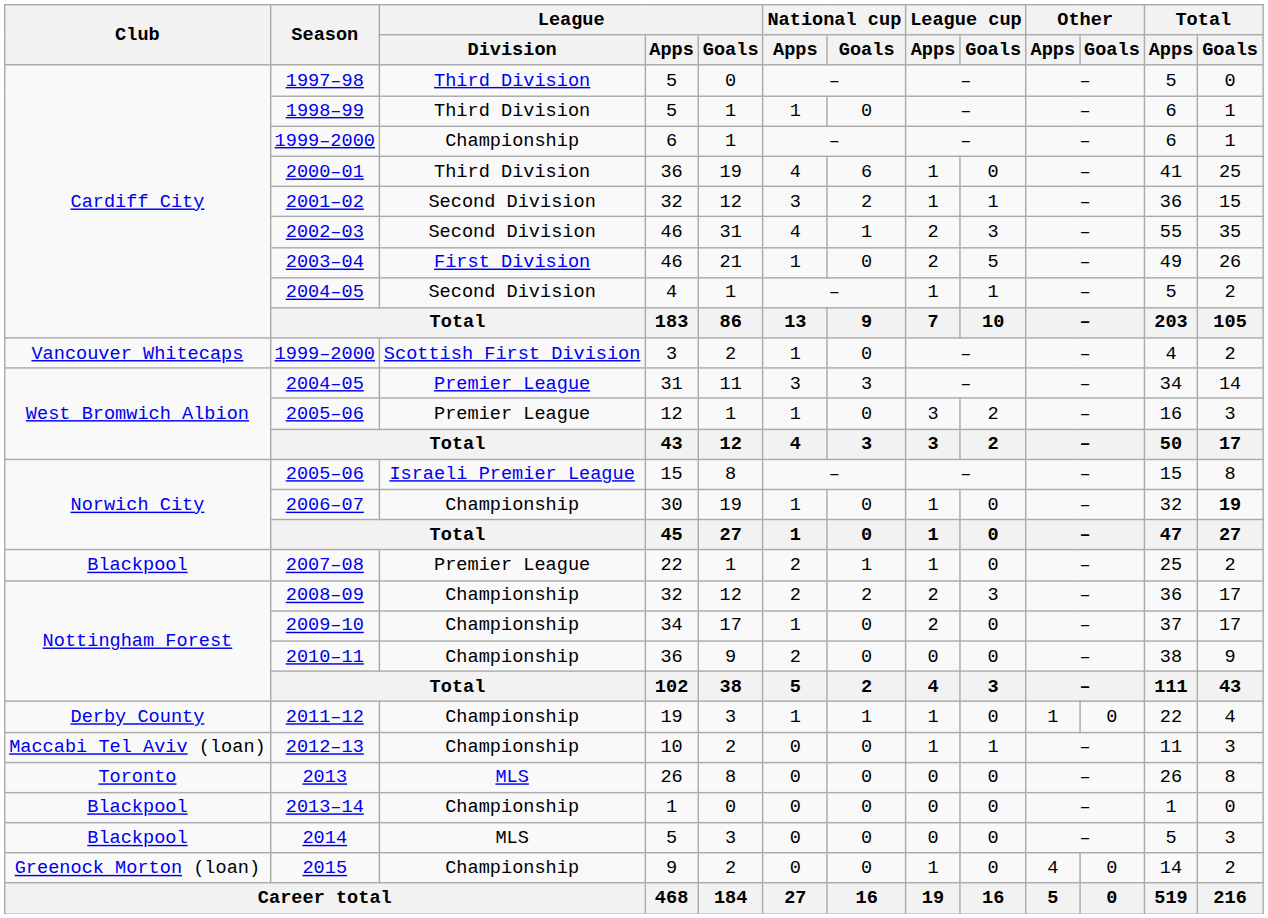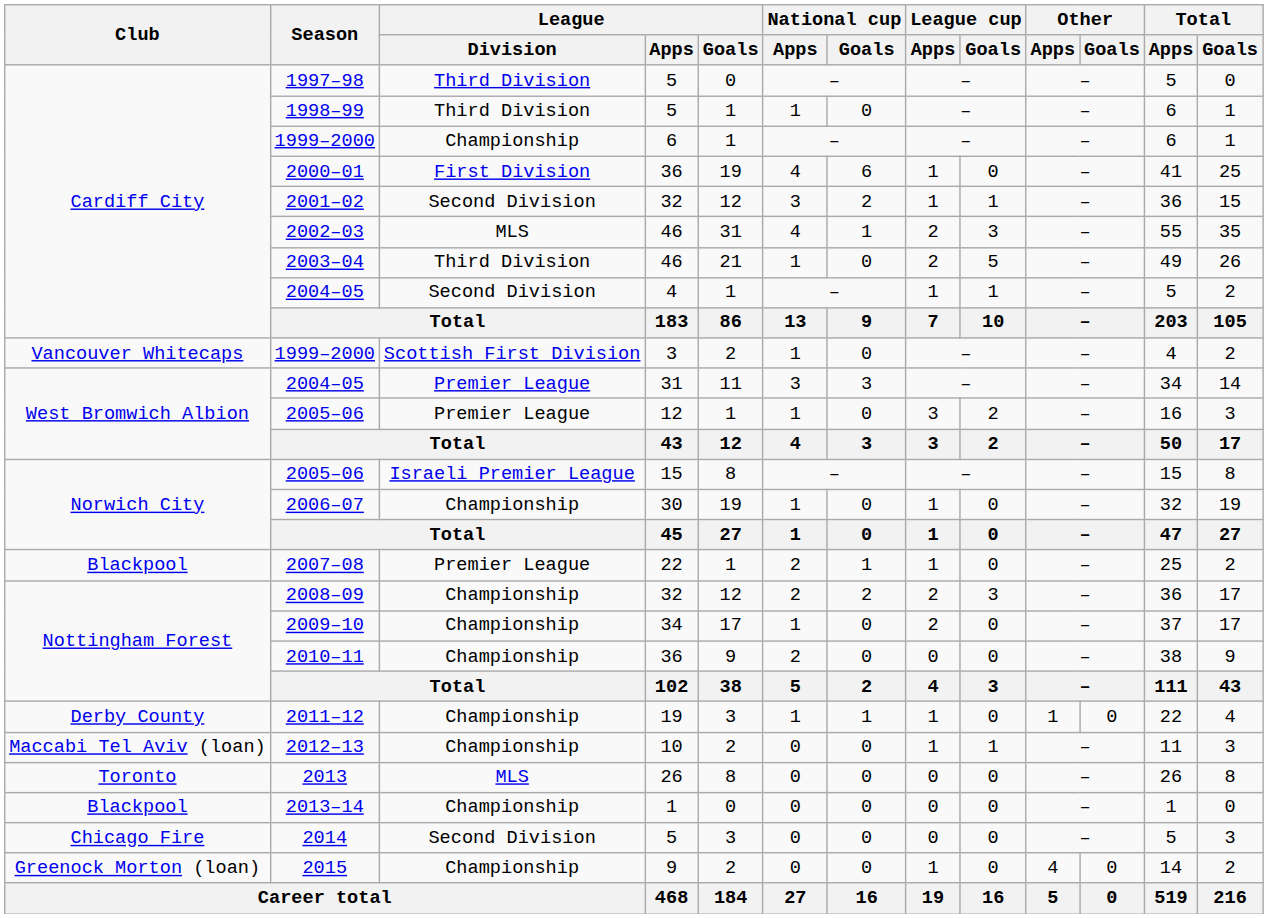 <table class=wikitable style=text-align:center>
 <tr>
 <th rowspan=2>Club</th>
 <th rowspan=2>Season</th>
 <th colspan=3>League</th>
 <th colspan=2>National cup</th>
 <th colspan=2>League cup</th>
 <th colspan=2>Other</th>
 <th colspan=2>Total</th>
 </tr>
 <tr>
 <th>Division</th>
 <th>Apps</th>
 <th>Goals</th>
 <th>Apps</th>
 <th>Goals</th>
 <th>Apps</th>
 <th>Goals</th>
 <th>Apps</th>
 <th>Goals</th>
 <th>Apps</th>
 <th>Goals</th>
 </tr>
 <tr>
 <td rowspan="9"><a href='#'>Cardiff City</a></td>
 <td><a href='#'>1997–98</a></td>
 <td><a href='#'>Third Division</a></td>
 <td>5</td>
 <td>0</td>
 <td colspan="2">–</td>
 <td colspan="2">–</td>
 <td colspan="2">–</td>
 <td>5</td>
 <td>0</td>
 </tr>
 <tr>
 <td><a href='#'>1998–99</a></td>
 <td>Third Division</td>
 <td>5</td>
 <td>1</td>
 <td>1</td>
 <td>0</td>
 <td colspan="2">–</td>
 <td colspan="2">–</td>
 <td>6</td>
 <td>1</td>
 </tr>
 <tr>
 <td><a href='#'>1999–2000</a></td>
 <td>Championship</td>
 <td>6</td>
 <td>1</td>
 <td colspan="2">–</td>
 <td colspan="2">–</td>
 <td colspan="2">–</td>
 <td>6</td>
 <td>1</td>
 </tr>
 <tr>
 <td><a href='#'>2000–01</a></td>
-<td>Third Division</td>
+<td><a href='#'>First Division</a></td>
 <td>36</td>
 <td>19</td>
 <td>4</td>
 <td>6</td>
 <td>1</td>
 <td>0</td>
 <td colspan="2">–</td>
 <td>41</td>
 <td>25</td>
 </tr>
 <tr>
 <td><a href='#'>2001–02</a></td>
 <td>Second Division</td>
 <td>32</td>
 <td>12</td>
 <td>3</td>
 <td>2</td>
 <td>1</td>
 <td>1</td>
 <td colspan="2">–</td>
 <td>36</td>
 <td>15</td>
 </tr>
 <tr>
 <td><a href='#'>2002–03</a></td>
-<td>Second Division</td>
+<td>MLS</td>
 <td>46</td>
 <td>31</td>
 <td>4</td>
 <td>1</td>
 <td>2</td>
 <td>3</td>
 <td colspan="2">–</td>
 <td>55</td>
 <td>35</td>
 </tr>
 <tr>
 <td><a href='#'>2003–04</a></td>
-<td><a href='#'>First Division</a></td>
+<td>Third Division</td>
 <td>46</td>
 <td>21</td>
 <td>1</td>
 <td>0</td>
 <td>2</td>
 <td>5</td>
 <td colspan="2">–</td>
 <td>49</td>
 <td>26</td>
 </tr>
 <tr>
 <td><a href='#'>2004–05</a></td>
 <td>Second Division</td>
 <td>4</td>
 <td>1</td>
 <td colspan="2">–</td>
 <td>1</td>
 <td>1</td>
 <td colspan="2">–</td>
 <td>5</td>
 <td>2</td>
 </tr>
 <tr>
 <th colspan="2">Total</th>
 <th>183</th>
 <th>86</th>
 <th>13</th>
 <th>9</th>
 <th>7</th>
 <th>10</th>
 <th colspan="2">–</th>
 <th>203</th>
 <th>105</th>
 </tr>
 <tr>
 <td><a href='#'>Vancouver Whitecaps</a></td>
 <td><a href='#'>1999–2000</a></td>
 <td><a href='#'>Scottish First Division</a></td>
 <td>3</td>
 <td>2</td>
 <td>1</td>
 <td>0</td>
 <td colspan="2">–</td>
 <td colspan="2">–</td>
 <td>4</td>
 <td>2</td>
 </tr>
 <tr>
 <td rowspan="3"><a href='#'>West Bromwich Albion</a></td>
 <td><a href='#'>2004–05</a></td>
 <td><a href='#'>Premier League</a></td>
 <td>31</td>
 <td>11</td>
 <td>3</td>
 <td>3</td>
 <td colspan="2">–</td>
 <td colspan="2">–</td>
 <td>34</td>
 <td>14</td>
 </tr>
 <tr>
 <td><a href='#'>2005–06</a></td>
 <td>Premier League</td>
 <td>12</td>
 <td>1</td>
 <td>1</td>
 <td>0</td>
 <td>3</td>
 <td>2</td>
 <td colspan="2">–</td>
 <td>16</td>
 <td>3</td>
 </tr>
 <tr>
 <th colspan="2">Total</th>
 <th>43</th>
 <th>12</th>
 <th>4</th>
 <th>3</th>
 <th>3</th>
 <th>2</th>
 <th colspan="2">–</th>
 <th>50</th>
 <th>17</th>
 </tr>
 <tr>
 <td rowspan="3"><a href='#'>Norwich City</a></td>
 <td><a href='#'>2005–06</a></td>
 <td><a href='#'>Israeli Premier League</a></td>
 <td>15</td>
 <td>8</td>
 <td colspan="2">–</td>
 <td colspan="2">–</td>
 <td colspan="2">–</td>
 <td>15</td>
 <td>8</td>
 </tr>
 <tr>
 <td><a href='#'>2006–07</a></td>
 <td>Championship</td>
 <td>30</td>
 <td>19</td>
 <td>1</td>
 <td>0</td>
 <td>1</td>
 <td>0</td>
 <td colspan="2">–</td>
 <td>32</td>
-<td><strong>19</strong></td>
+<td>19</td>
 </tr>
 <tr>
 <th colspan="2">Total</th>
 <th>45</th>
 <th>27</th>
 <th>1</th>
 <th>0</th>
 <th>1</th>
 <th>0</th>
 <th colspan="2">–</th>
 <th>47</th>
 <th>27</th>
 </tr>
 <tr>
 <td><a href='#'>Blackpool</a></td>
 <td><a href='#'>2007–08</a></td>
 <td>Premier League</td>
 <td>22</td>
 <td>1</td>
 <td>2</td>
 <td>1</td>
 <td>1</td>
 <td>0</td>
 <td colspan="2">–</td>
 <td>25</td>
 <td>2</td>
 </tr>
 <tr>
 <td rowspan="4"><a href='#'>Nottingham Forest</a></td>
 <td><a href='#'>2008–09</a></td>
 <td>Championship</td>
 <td>32</td>
 <td>12</td>
 <td>2</td>
 <td>2</td>
 <td>2</td>
 <td>3</td>
 <td colspan="2">–</td>
 <td>36</td>
 <td>17</td>
 </tr>
 <tr>
 <td><a href='#'>2009–10</a></td>
 <td>Championship</td>
 <td>34</td>
 <td>17</td>
 <td>1</td>
 <td>0</td>
 <td>2</td>
 <td>0</td>
 <td colspan="2">–</td>
 <td>37</td>
 <td>17</td>
 </tr>
 <tr>
 <td><a href='#'>2010–11</a></td>
 <td>Championship</td>
 <td>36</td>
 <td>9</td>
 <td>2</td>
 <td>0</td>
 <td>0</td>
 <td>0</td>
 <td colspan="2">–</td>
 <td>38</td>
 <td>9</td>
 </tr>
 <tr>
 <th colspan="2">Total</th>
 <th>102</th>
 <th>38</th>
 <th>5</th>
 <th>2</th>
 <th>4</th>
 <th>3</th>
 <th colspan="2">–</th>
 <th>111</th>
 <th>43</th>
 </tr>
 <tr>
 <td><a href='#'>Derby County</a></td>
 <td><a href='#'>2011–12</a></td>
 <td>Championship</td>
 <td>19</td>
 <td>3</td>
 <td>1</td>
 <td>1</td>
 <td>1</td>
 <td>0</td>
 <td>1</td>
 <td>0</td>
 <td>22</td>
 <td>4</td>
 </tr>
 <tr>
 <td><a href='#'>Maccabi Tel Aviv</a> (loan)</td>
 <td><a href='#'>2012–13</a></td>
 <td>Championship</td>
 <td>10</td>
 <td>2</td>
 <td>0</td>
 <td>0</td>
 <td>1</td>
 <td>1</td>
 <td colspan="2">–</td>
 <td>11</td>
 <td>3</td>
 </tr>
 <tr>
 <td><a href='#'>Toronto</a></td>
 <td><a href='#'>2013</a></td>
 <td><a href='#'>MLS</a></td>
 <td>26</td>
 <td>8</td>
 <td>0</td>
 <td>0</td>
 <td>0</td>
 <td>0</td>
 <td colspan="2">–</td>
 <td>26</td>
 <td>8</td>
 </tr>
 <tr>
 <td><a href='#'>Blackpool</a></td>
 <td><a href='#'>2013–14</a></td>
 <td>Championship</td>
 <td>1</td>
 <td>0</td>
 <td>0</td>
 <td>0</td>
 <td>0</td>
 <td>0</td>
 <td colspan="2">–</td>
 <td>1</td>
 <td>0</td>
 </tr>
 <tr>
-<td><a href='#'>Blackpool</a></td>
+<td><a href='#'>Chicago Fire</a></td>
 <td><a href='#'>2014</a></td>
-<td>MLS</td>
+<td>Second Division</td>
 <td>5</td>
 <td>3</td>
 <td>0</td>
 <td>0</td>
 <td>0</td>
 <td>0</td>
 <td colspan="2">–</td>
 <td>5</td>
 <td>3</td>
 </tr>
 <tr>
 <td><a href='#'>Greenock Morton</a> (loan)</td>
 <td><a href='#'>2015</a></td>
 <td>Championship</td>
 <td>9</td>
 <td>2</td>
 <td>0</td>
 <td>0</td>
 <td>1</td>
 <td>0</td>
 <td>4</td>
 <td>0</td>
 <td>14</td>
 <td>2</td>
 </tr>
 <tr>
 <th colspan="3">Career total</th>
 <th>468</th>
 <th>184</th>
 <th>27</th>
 <th>16</th>
 <th>19</th>
 <th>16</th>
 <th>5</th>
 <th>0</th>
 <th>519</th>
 <th>216</th>
 </tr>
 </table>
